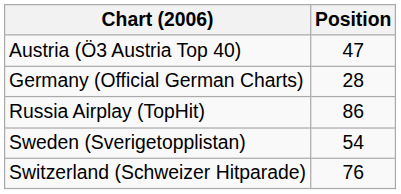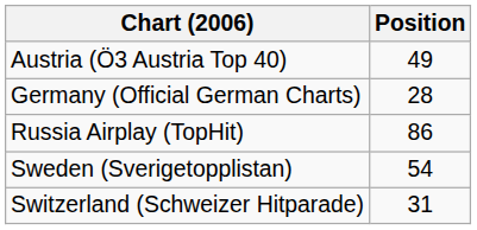 <table class="wikitable">
 <tr>
 <th>Chart (2006)</th>
 <th>Position</th>
 </tr>
 <tr>
 <td>Austria (Ö3 Austria Top 40)</td>
-<td style="text-align:center;">47</td>
+<td style="text-align:center;">49</td>
 </tr>
 <tr>
 <td>Germany (Official German Charts)</td>
 <td style="text-align:center;">28</td>
 </tr>
 <tr>
 <td>Russia Airplay (TopHit)</td>
 <td style="text-align:center;">86</td>
 </tr>
 <tr>
 <td>Sweden (Sverigetopplistan)</td>
 <td style="text-align:center;">54</td>
 </tr>
 <tr>
 <td>Switzerland (Schweizer Hitparade)</td>
-<td style="text-align:center;">76</td>
+<td style="text-align:center;">31</td>
 </tr>
 </table>
